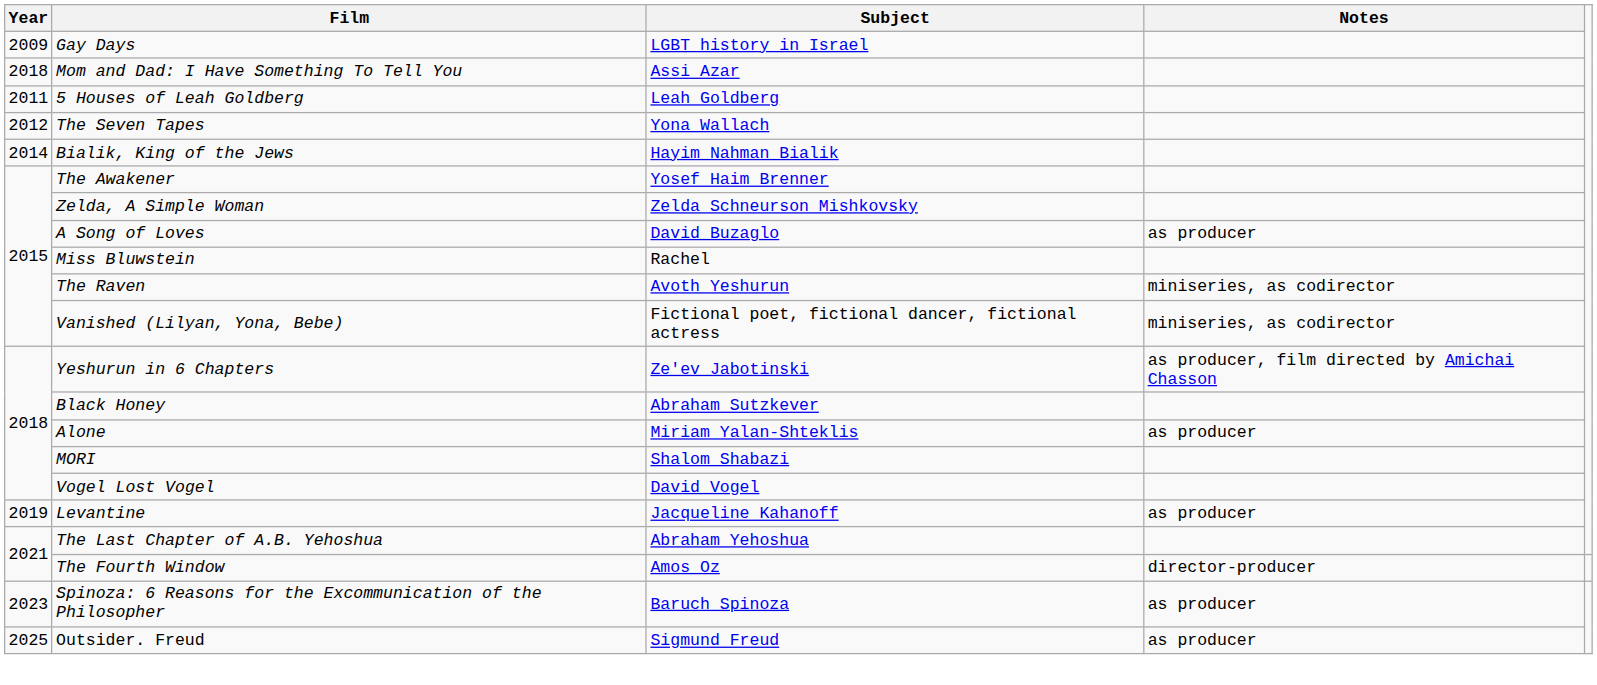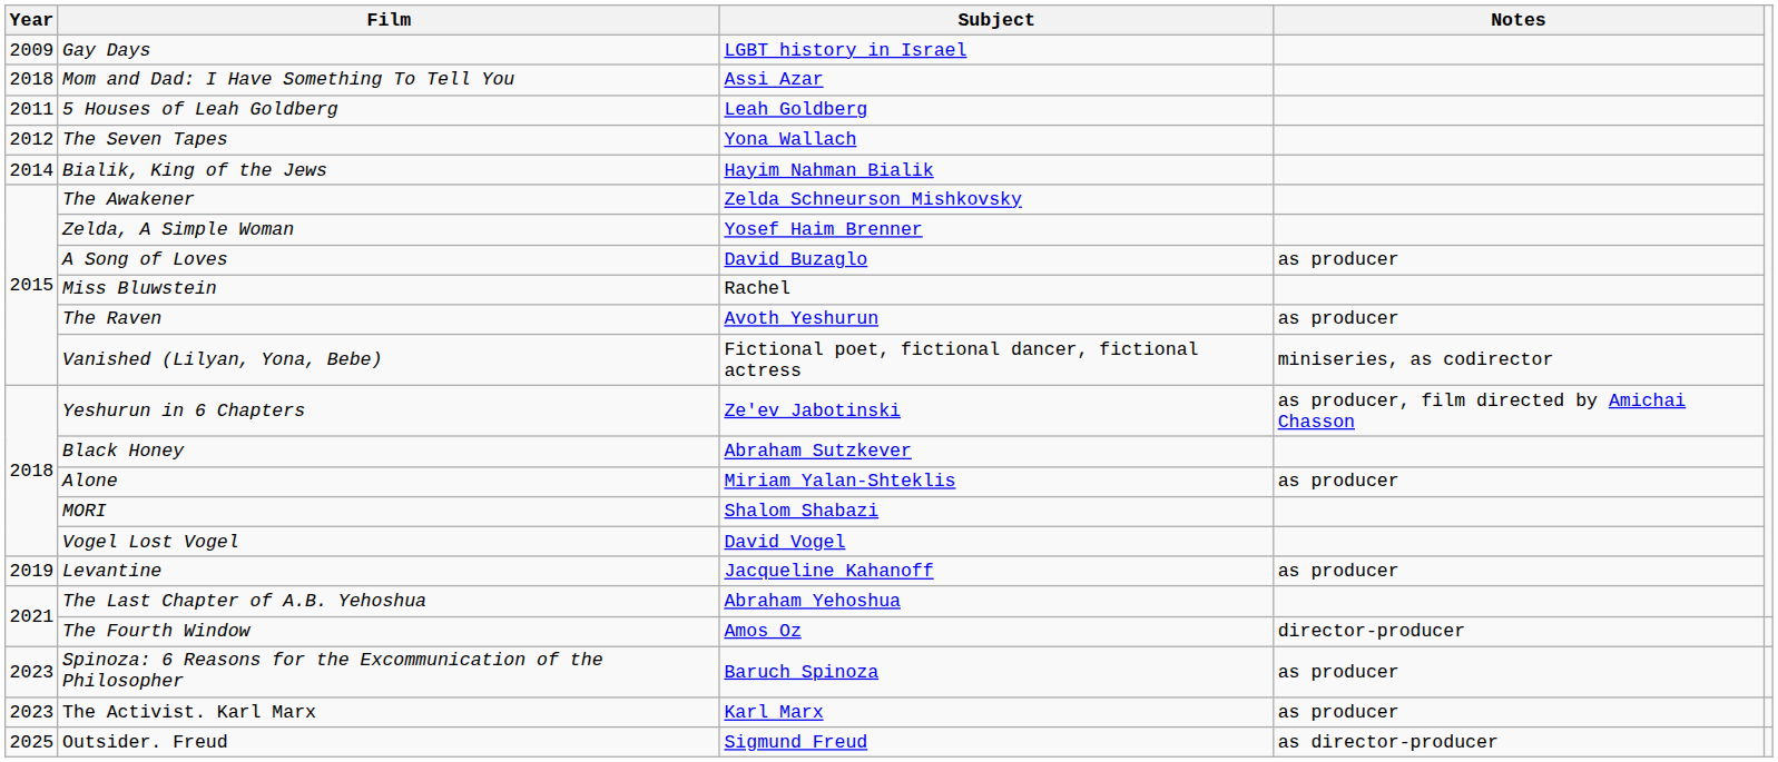 <table class="wikitable">
 <tr>
 <th>Year</th>
 <th>Film</th>
 <th>Subject</th>
 <th>Notes</th>
 </tr>
 <tr>
 <td>2009</td>
 <td><em>Gay Days</em></td>
 <td><a href='#'>LGBT history in Israel</a></td>
 <td></td>
 </tr>
 <tr>
 <td>2018</td>
 <td><em>Mom and Dad: I Have Something To Tell You</em></td>
 <td><a href='#'>Assi Azar</a></td>
 <td></td>
 </tr>
 <tr>
 <td>2011</td>
 <td><em>5 Houses of Leah Goldberg</em></td>
 <td><a href='#'>Leah Goldberg</a></td>
 <td></td>
 </tr>
 <tr>
 <td>2012</td>
 <td><em>The Seven Tapes</em></td>
 <td><a href='#'>Yona Wallach</a></td>
 <td></td>
 </tr>
 <tr>
 <td>2014</td>
 <td><em>Bialik, King of the Jews</em></td>
 <td><a href='#'>Hayim Nahman Bialik</a></td>
 <td></td>
 </tr>
 <tr>
 <td rowspan="6">2015</td>
 <td><em>The Awakener</em></td>
-<td><a href='#'>Yosef Haim Brenner</a></td>
+<td><a href='#'>Zelda Schneurson Mishkovsky</a></td>
 <td></td>
 </tr>
 <tr>
 <td><em>Zelda, A Simple Woman</em></td>
-<td><a href='#'>Zelda Schneurson Mishkovsky</a></td>
+<td><a href='#'>Yosef Haim Brenner</a></td>
 <td></td>
 </tr>
 <tr>
 <td><em>A Song of Loves</em></td>
 <td><a href='#'>David Buzaglo</a></td>
 <td>as producer</td>
 </tr>
 <tr>
 <td><em>Miss Bluwstein</em></td>
 <td>Rachel</td>
 <td></td>
 </tr>
 <tr>
 <td><em>The Raven</em></td>
 <td><a href='#'>Avoth Yeshurun</a></td>
-<td>miniseries, as codirector</td>
+<td>as producer</td>
 </tr>
 <tr>
 <td><em>Vanished (Lilyan, Yona, Bebe)</em></td>
 <td>Fictional poet, fictional dancer, fictional actress</td>
 <td>miniseries, as codirector</td>
 </tr>
 <tr>
 <td rowspan="5">2018</td>
 <td><em>Yeshurun</em> <em>in 6 Chapters</em></td>
 <td><a href='#'>Ze'ev Jabotinski</a></td>
 <td>as producer,  film directed by <a href='#'>Amichai Chasson</a></td>
 </tr>
 <tr>
 <td><em>Black Honey</em></td>
 <td><a href='#'>Abraham Sutzkever</a></td>
 <td></td>
 </tr>
 <tr>
 <td><em>Alone</em></td>
 <td><a href='#'>Miriam Yalan-Shteklis</a></td>
 <td>as producer</td>
 </tr>
 <tr>
 <td><em>MORI</em></td>
 <td><a href='#'>Shalom Shabazi</a></td>
 <td></td>
 </tr>
 <tr>
 <td><em>Vogel Lost</em> <em>Vogel</em></td>
 <td><a href='#'>David Vogel</a></td>
 <td></td>
 </tr>
 <tr>
 <td>2019</td>
 <td><em>Levantine</em></td>
 <td><a href='#'>Jacqueline Kahanoff</a></td>
 <td>as producer</td>
 </tr>
 <tr>
 <td rowspan="2">2021</td>
 <td><em>The Last Chapter of A.B. Yehoshua</em></td>
 <td><a href='#'>Abraham Yehoshua</a></td>
 <td></td>
 </tr>
 <tr>
 <td><em>The Fourth Window</em></td>
 <td><a href='#'>Amos Oz</a></td>
 <td>director-producer</td>
 <td></td>
 </tr>
 <tr>
 <td>2023</td>
 <td><em>Spinoza: 6 Reasons for the Excommunication of the Philosopher</em></td>
 <td><a href='#'>Baruch Spinoza</a></td>
 <td>as producer</td>
 </tr>
 <tr>
+<td>2023</td>
+<td>The Activist. Karl Marx</td>
+<td><a href='#'>Karl Marx</a></td>
+<td>as producer</td>
+<td></td>
+</tr>
+<tr>
 <td>2025</td>
 <td>Outsider. Freud</td>
 <td><a href='#'>Sigmund Freud</a></td>
-<td>as producer</td>
+<td>as director-producer</td>
 </tr>
 </table>
